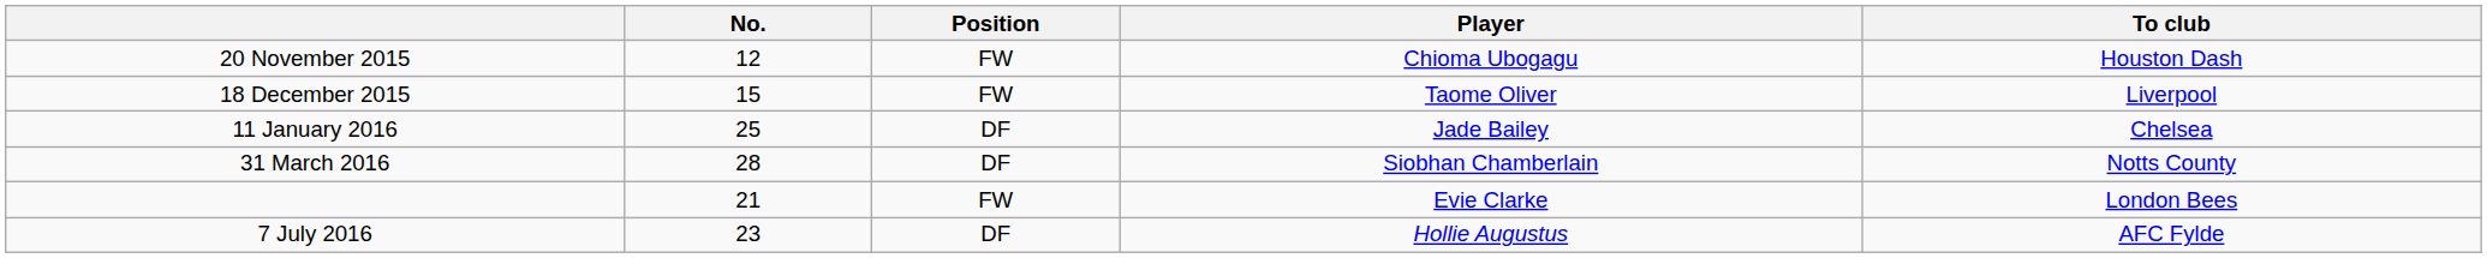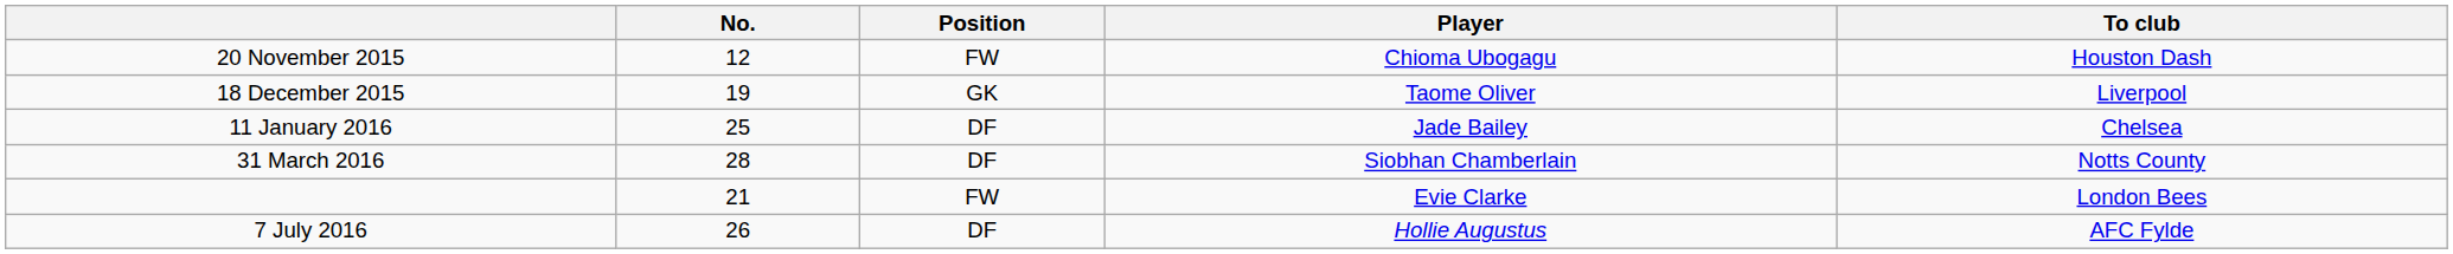 <table class="wikitable sortable" style="width:95%; text-align:center; font-size:85%; text-align:center;">
 <tr>
 <th width="25%"></th>
 <th width="10%">No.</th>
 <th width="10%">Position</th>
 <th>Player</th>
 <th width="25%">To club</th>
 </tr>
 <tr>
 <td>20 November 2015</td>
 <td>12</td>
 <td>FW</td>
 <td> <a href='#'>Chioma Ubogagu</a></td>
 <td> <a href='#'>Houston Dash</a></td>
 </tr>
 <tr>
 <td>18 December 2015</td>
-<td>15</td>
-<td>FW</td>
+<td>19</td>
+<td>GK</td>
 <td> <a href='#'>Taome Oliver</a></td>
 <td> <a href='#'>Liverpool</a></td>
 </tr>
 <tr>
 <td>11 January 2016</td>
 <td>25</td>
 <td>DF</td>
 <td> <a href='#'>Jade Bailey</a></td>
 <td> <a href='#'>Chelsea</a></td>
 </tr>
 <tr>
 <td>31 March 2016</td>
 <td>28</td>
 <td>DF</td>
 <td> <a href='#'>Siobhan Chamberlain</a></td>
 <td> <a href='#'>Notts County</a></td>
 </tr>
 <tr>
 <td></td>
 <td>21</td>
 <td>FW</td>
 <td> <a href='#'>Evie Clarke</a></td>
 <td> <a href='#'>London Bees</a></td>
 </tr>
 <tr>
 <td>7 July 2016</td>
-<td>23</td>
+<td>26</td>
 <td>DF</td>
 <td><em> <a href='#'>Hollie Augustus</a></em></td>
 <td> <a href='#'>AFC Fylde</a></td>
 </tr>
 </table>
